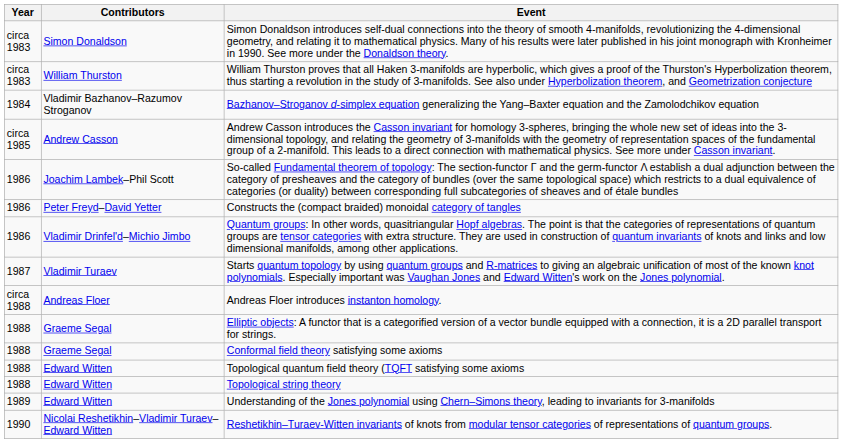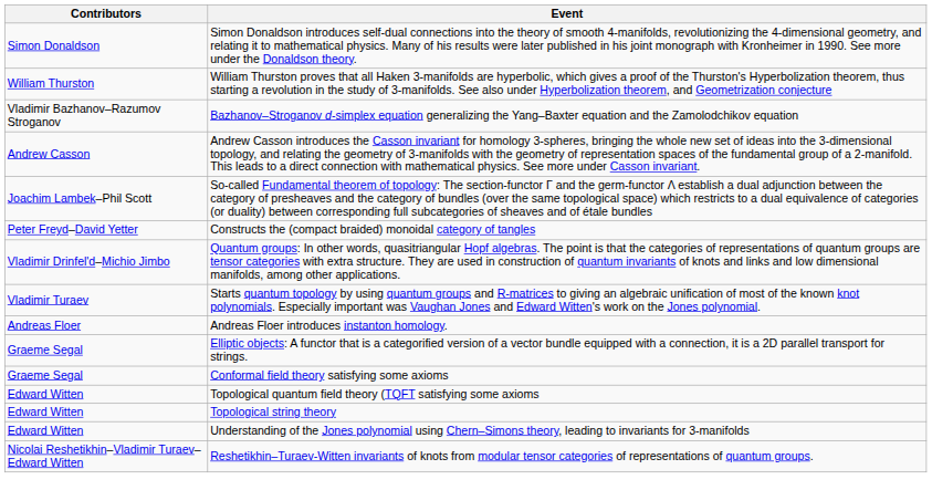 <table class="wikitable sortable" width="100%">
 <tr>
-<th>Year</th>
 <th style="width:22%">Contributors</th>
 <th>Event</th>
 </tr>
 <tr>
-<td>circa 1983</td>
 <td><a href='#'>Simon Donaldson</a></td>
 <td>Simon Donaldson introduces self-dual connections into the theory of smooth 4-manifolds, revolutionizing the 4-dimensional geometry, and relating it to mathematical physics. Many of his results were later published in his joint monograph with Kronheimer in 1990. See more under the <a href='#'>Donaldson theory</a>.</td>
 </tr>
 <tr>
-<td>circa 1983</td>
 <td><a href='#'>William Thurston</a></td>
 <td>William Thurston proves that all Haken 3-manifolds are hyperbolic, which gives a proof of the Thurston's Hyperbolization theorem, thus starting a revolution in the study of 3-manifolds. See also under <a href='#'>Hyperbolization theorem</a>, and <a href='#'>Geometrization conjecture</a></td>
 </tr>
 <tr>
-<td>1984</td>
 <td>Vladimir Bazhanov–Razumov Stroganov</td>
 <td><a href='#'>Bazhanov–Stroganov <em>d</em>-simplex equation</a> generalizing the Yang–Baxter equation and the Zamolodchikov equation</td>
 </tr>
 <tr>
-<td>circa 1985</td>
 <td><a href='#'>Andrew Casson</a></td>
 <td>Andrew Casson introduces the <a href='#'>Casson invariant</a> for homology 3-spheres, bringing the whole new set of ideas into the 3-dimensional topology, and relating the geometry of 3-manifolds with the geometry of representation spaces of the fundamental group of a 2-manifold. This leads to a direct connection with mathematical physics. See more under <a href='#'>Casson invariant</a>.</td>
 </tr>
 <tr>
-<td>1986</td>
 <td><a href='#'>Joachim Lambek</a>–Phil Scott</td>
 <td>So-called <a href='#'>Fundamental theorem of topology</a>: The section-functor Γ and the germ-functor Λ establish a dual adjunction between the category of presheaves and the category of bundles (over the same topological space) which restricts to a dual equivalence of categories (or duality) between corresponding full subcategories of sheaves and of étale bundles</td>
 </tr>
 <tr>
-<td>1986</td>
 <td><a href='#'>Peter Freyd</a>–<a href='#'>David Yetter</a></td>
 <td>Constructs the (compact braided) monoidal <a href='#'>category of tangles</a></td>
 </tr>
 <tr>
-<td>1986</td>
 <td><a href='#'>Vladimir Drinfel'd</a>–<a href='#'>Michio Jimbo</a></td>
 <td><a href='#'>Quantum groups</a>: In other words, quasitriangular <a href='#'>Hopf algebras</a>. The point is that the categories of representations of quantum groups are <a href='#'>tensor categories</a> with extra structure. They are used in construction of <a href='#'>quantum invariants</a> of knots and links and low dimensional manifolds, among other applications.</td>
 </tr>
 <tr>
-<td>1987</td>
 <td><a href='#'>Vladimir Turaev</a></td>
 <td>Starts <a href='#'>quantum topology</a> by using <a href='#'>quantum groups</a> and <a href='#'>R-matrices</a> to giving an algebraic unification of most of the known <a href='#'>knot polynomials</a>. Especially important was <a href='#'>Vaughan Jones</a> and <a href='#'>Edward Witten</a>'s work on the <a href='#'>Jones polynomial</a>.</td>
 </tr>
 <tr>
-<td>circa 1988</td>
 <td><a href='#'>Andreas Floer</a></td>
 <td>Andreas Floer introduces <a href='#'>instanton homology</a>.</td>
 </tr>
 <tr>
-<td>1988</td>
 <td><a href='#'>Graeme Segal</a></td>
 <td><a href='#'>Elliptic objects</a>: A functor that is a categorified version of a vector bundle equipped with a connection, it is a 2D parallel transport for strings.</td>
 </tr>
 <tr>
-<td>1988</td>
 <td><a href='#'>Graeme Segal</a></td>
 <td><a href='#'>Conformal field theory</a> satisfying some axioms</td>
 </tr>
 <tr>
-<td>1988</td>
 <td><a href='#'>Edward Witten</a></td>
 <td>Topological quantum field theory (<a href='#'>TQFT</a> satisfying some axioms</td>
 </tr>
 <tr>
-<td>1988</td>
 <td><a href='#'>Edward Witten</a></td>
 <td><a href='#'>Topological string theory</a></td>
 </tr>
 <tr>
-<td>1989</td>
 <td><a href='#'>Edward Witten</a></td>
 <td>Understanding of the <a href='#'>Jones polynomial</a> using <a href='#'>Chern–Simons theory</a>, leading to invariants for 3-manifolds</td>
 </tr>
 <tr>
-<td>1990</td>
 <td><a href='#'>Nicolai Reshetikhin</a>–<a href='#'>Vladimir Turaev</a>–<a href='#'>Edward Witten</a></td>
 <td><a href='#'>Reshetikhin–Turaev-Witten invariants</a> of knots from <a href='#'>modular tensor categories</a> of representations of <a href='#'>quantum groups</a>.</td>
 </tr>
 </table>
